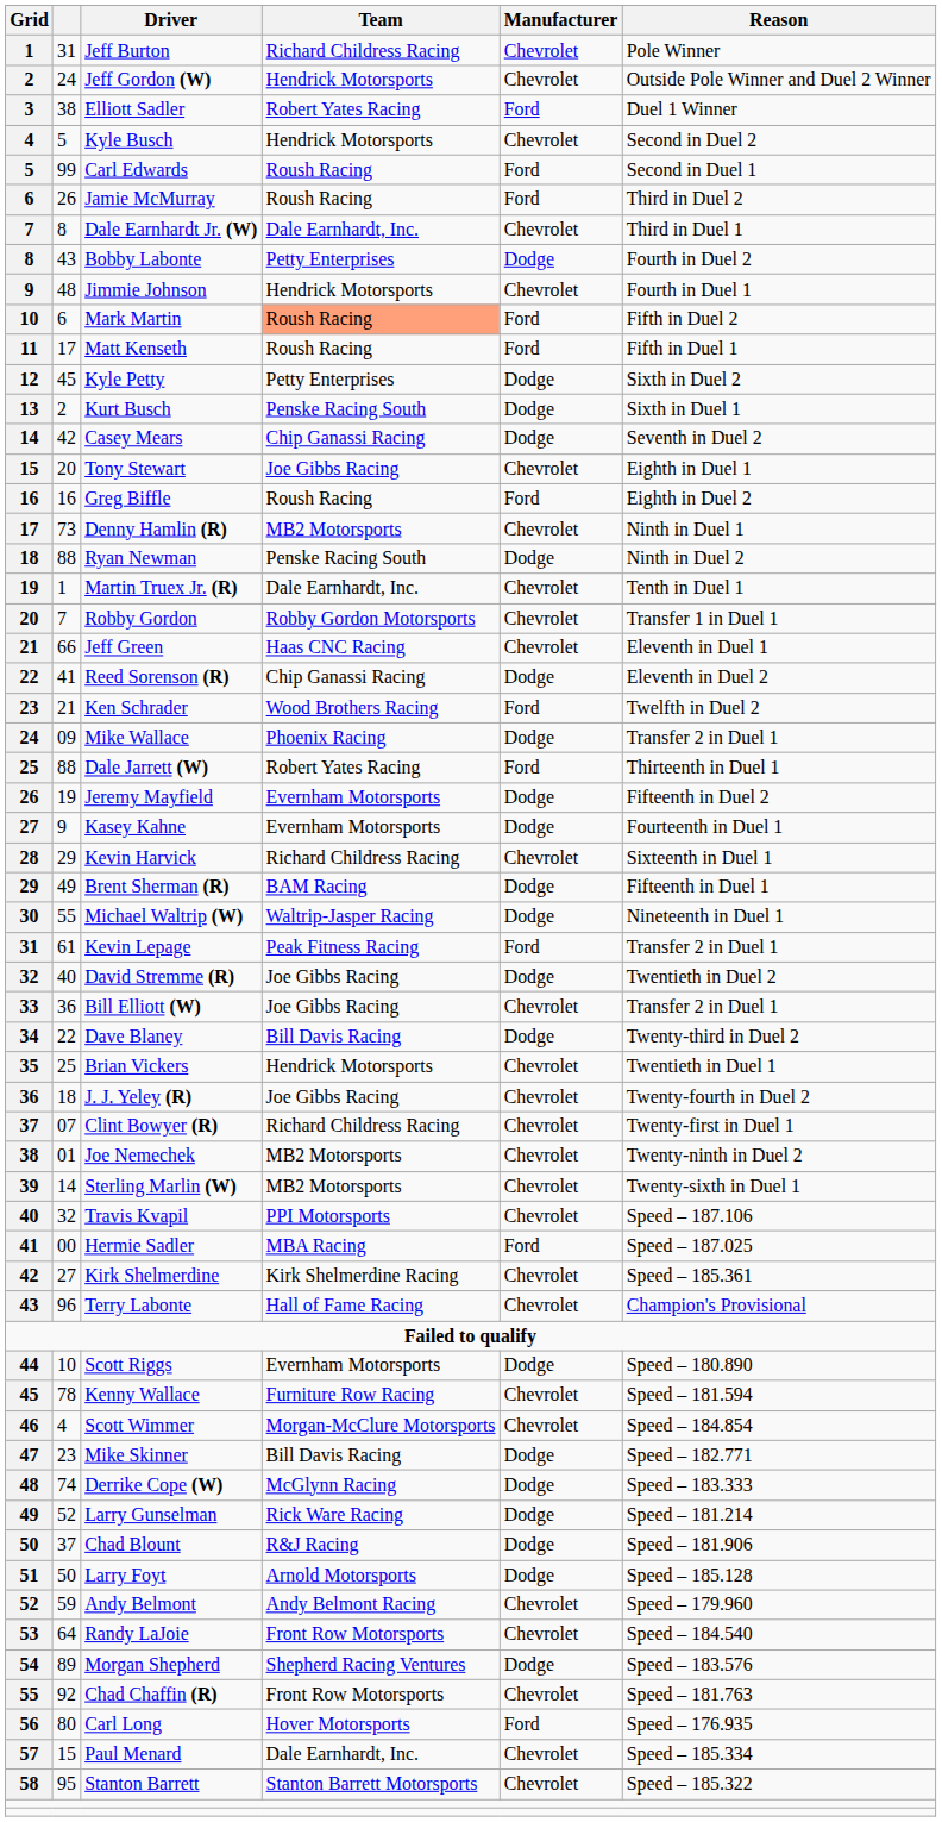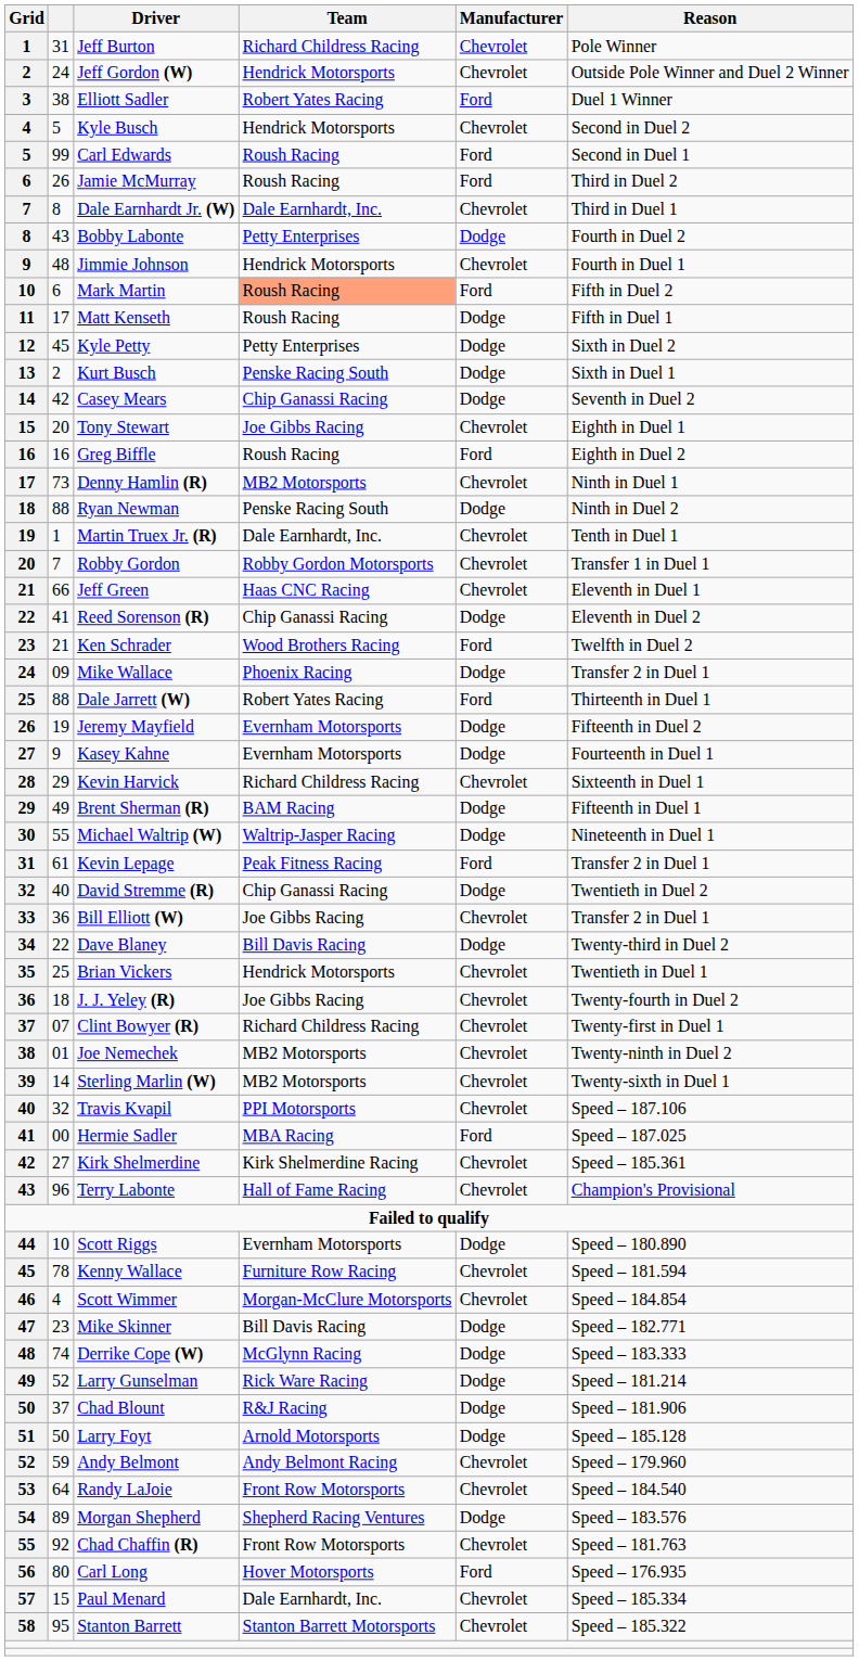 <table class="wikitable">
 <tr>
 </tr>
 <tr>
 <th scope="col">Grid</th>
 <th scope="col"></th>
 <th scope="col">Driver</th>
 <th scope="col">Team</th>
 <th scope="col">Manufacturer</th>
 <th scope="col">Reason</th>
 </tr>
 <tr>
 <th scope="row">1</th>
 <td>31</td>
 <td><a href='#'>Jeff Burton</a></td>
 <td><a href='#'>Richard Childress Racing</a></td>
 <td><a href='#'>Chevrolet</a></td>
 <td>Pole Winner</td>
 </tr>
 <tr>
 <th scope="row">2</th>
 <td>24</td>
 <td><a href='#'>Jeff Gordon</a> <strong>(W)</strong></td>
 <td><a href='#'>Hendrick Motorsports</a></td>
 <td>Chevrolet</td>
 <td>Outside Pole Winner and Duel 2 Winner</td>
 </tr>
 <tr>
 <th scope="row">3</th>
 <td>38</td>
 <td><a href='#'>Elliott Sadler</a></td>
 <td><a href='#'>Robert Yates Racing</a></td>
 <td><a href='#'>Ford</a></td>
 <td>Duel 1 Winner</td>
 </tr>
 <tr>
 <th scope="row">4</th>
 <td>5</td>
 <td><a href='#'>Kyle Busch</a></td>
 <td>Hendrick Motorsports</td>
 <td>Chevrolet</td>
 <td>Second in Duel 2</td>
 </tr>
 <tr>
 <th scope="row">5</th>
 <td>99</td>
 <td><a href='#'>Carl Edwards</a></td>
 <td><a href='#'>Roush Racing</a></td>
 <td>Ford</td>
 <td>Second in Duel 1</td>
 </tr>
 <tr>
 <th scope="row">6</th>
 <td>26</td>
 <td><a href='#'>Jamie McMurray</a></td>
 <td>Roush Racing</td>
 <td>Ford</td>
 <td>Third in Duel 2</td>
 </tr>
 <tr>
 <th scope="row">7</th>
 <td>8</td>
 <td><a href='#'>Dale Earnhardt Jr.</a> <strong>(W)</strong></td>
 <td><a href='#'>Dale Earnhardt, Inc.</a></td>
 <td>Chevrolet</td>
 <td>Third in Duel 1</td>
 </tr>
 <tr>
 <th scope="row">8</th>
 <td>43</td>
 <td><a href='#'>Bobby Labonte</a></td>
 <td><a href='#'>Petty Enterprises</a></td>
 <td><a href='#'>Dodge</a></td>
 <td>Fourth in Duel 2</td>
 </tr>
 <tr>
 <th scope="row">9</th>
 <td>48</td>
 <td><a href='#'>Jimmie Johnson</a></td>
 <td>Hendrick Motorsports</td>
 <td>Chevrolet</td>
 <td>Fourth in Duel 1</td>
 </tr>
 <tr>
 <th scope="row">10</th>
 <td>6</td>
 <td><a href='#'>Mark Martin</a></td>
 <td style="background: lightsalmon;">Roush Racing</td>
 <td>Ford</td>
 <td>Fifth in Duel 2</td>
 </tr>
 <tr>
 <th scope="row">11</th>
 <td>17</td>
 <td><a href='#'>Matt Kenseth</a></td>
 <td>Roush Racing</td>
-<td>Ford</td>
+<td>Dodge</td>
 <td>Fifth in Duel 1</td>
 </tr>
 <tr>
 <th scope="row">12</th>
 <td>45</td>
 <td><a href='#'>Kyle Petty</a></td>
 <td>Petty Enterprises</td>
 <td>Dodge</td>
 <td>Sixth in Duel 2</td>
 </tr>
 <tr>
 <th scope="row">13</th>
 <td>2</td>
 <td><a href='#'>Kurt Busch</a></td>
 <td><a href='#'>Penske Racing South</a></td>
 <td>Dodge</td>
 <td>Sixth in Duel 1</td>
 </tr>
 <tr>
 <th scope="row">14</th>
 <td>42</td>
 <td><a href='#'>Casey Mears</a></td>
 <td><a href='#'>Chip Ganassi Racing</a></td>
 <td>Dodge</td>
 <td>Seventh in Duel 2</td>
 </tr>
 <tr>
 <th scope="row">15</th>
 <td>20</td>
 <td><a href='#'>Tony Stewart</a></td>
 <td><a href='#'>Joe Gibbs Racing</a></td>
 <td>Chevrolet</td>
 <td>Eighth in Duel 1</td>
 </tr>
 <tr>
 <th scope="row">16</th>
 <td>16</td>
 <td><a href='#'>Greg Biffle</a></td>
 <td>Roush Racing</td>
 <td>Ford</td>
 <td>Eighth in Duel 2</td>
 </tr>
 <tr>
 <th scope="row">17</th>
 <td>73</td>
 <td><a href='#'>Denny Hamlin</a> <strong>(R)</strong></td>
 <td><a href='#'>MB2 Motorsports</a></td>
 <td>Chevrolet</td>
 <td>Ninth in Duel 1</td>
 </tr>
 <tr>
 <th scope="row">18</th>
 <td>88</td>
 <td><a href='#'>Ryan Newman</a></td>
 <td>Penske Racing South</td>
 <td>Dodge</td>
 <td>Ninth in Duel 2</td>
 </tr>
 <tr>
 <th scope="row">19</th>
 <td>1</td>
 <td><a href='#'>Martin Truex Jr.</a> <strong>(R)</strong></td>
 <td>Dale Earnhardt, Inc.</td>
 <td>Chevrolet</td>
 <td>Tenth in Duel 1</td>
 </tr>
 <tr>
 <th scope="row">20</th>
 <td>7</td>
 <td><a href='#'>Robby Gordon</a></td>
 <td><a href='#'>Robby Gordon Motorsports</a></td>
 <td>Chevrolet</td>
 <td>Transfer 1 in Duel 1</td>
 </tr>
 <tr>
 <th scope="row">21</th>
 <td>66</td>
 <td><a href='#'>Jeff Green</a></td>
 <td><a href='#'>Haas CNC Racing</a></td>
 <td>Chevrolet</td>
 <td>Eleventh in Duel 1</td>
 </tr>
 <tr>
 <th scope="row">22</th>
 <td>41</td>
 <td><a href='#'>Reed Sorenson</a> <strong>(R)</strong></td>
 <td>Chip Ganassi Racing</td>
 <td>Dodge</td>
 <td>Eleventh in Duel 2</td>
 </tr>
 <tr>
 <th scope="row">23</th>
 <td>21</td>
 <td><a href='#'>Ken Schrader</a></td>
 <td><a href='#'>Wood Brothers Racing</a></td>
 <td>Ford</td>
 <td>Twelfth in Duel 2</td>
 </tr>
 <tr>
 <th scope="row">24</th>
 <td>09</td>
 <td><a href='#'>Mike Wallace</a></td>
 <td><a href='#'>Phoenix Racing</a></td>
 <td>Dodge</td>
 <td>Transfer 2 in Duel 1</td>
 </tr>
 <tr>
 <th scope="row">25</th>
 <td>88</td>
 <td><a href='#'>Dale Jarrett</a> <strong>(W)</strong></td>
 <td>Robert Yates Racing</td>
 <td>Ford</td>
 <td>Thirteenth in Duel 1</td>
 </tr>
 <tr>
 <th scope="row">26</th>
 <td>19</td>
 <td><a href='#'>Jeremy Mayfield</a></td>
 <td><a href='#'>Evernham Motorsports</a></td>
 <td>Dodge</td>
 <td>Fifteenth in Duel 2</td>
 </tr>
 <tr>
 <th scope="row">27</th>
 <td>9</td>
 <td><a href='#'>Kasey Kahne</a></td>
 <td>Evernham Motorsports</td>
 <td>Dodge</td>
 <td>Fourteenth in Duel 1</td>
 </tr>
 <tr>
 <th scope="row">28</th>
 <td>29</td>
 <td><a href='#'>Kevin Harvick</a></td>
 <td>Richard Childress Racing</td>
 <td>Chevrolet</td>
 <td>Sixteenth in Duel 1</td>
 </tr>
 <tr>
 <th scope="row">29</th>
 <td>49</td>
 <td><a href='#'>Brent Sherman</a> <strong>(R)</strong></td>
 <td><a href='#'>BAM Racing</a></td>
 <td>Dodge</td>
 <td>Fifteenth in Duel 1</td>
 </tr>
 <tr>
 <th scope="row">30</th>
 <td>55</td>
 <td><a href='#'>Michael Waltrip</a> <strong>(W)</strong></td>
 <td><a href='#'>Waltrip-Jasper Racing</a></td>
 <td>Dodge</td>
 <td>Nineteenth in Duel 1</td>
 </tr>
 <tr>
 <th scope="row">31</th>
 <td>61</td>
 <td><a href='#'>Kevin Lepage</a></td>
 <td><a href='#'>Peak Fitness Racing</a></td>
 <td>Ford</td>
 <td>Transfer 2 in Duel 1</td>
 </tr>
 <tr>
 <th scope="row">32</th>
 <td>40</td>
 <td><a href='#'>David Stremme</a> <strong>(R)</strong></td>
-<td>Joe Gibbs Racing</td>
+<td>Chip Ganassi Racing</td>
 <td>Dodge</td>
 <td>Twentieth in Duel 2</td>
 </tr>
 <tr>
 <th scope="row">33</th>
 <td>36</td>
 <td><a href='#'>Bill Elliott</a> <strong>(W)</strong></td>
 <td>Joe Gibbs Racing</td>
 <td>Chevrolet</td>
 <td>Transfer 2 in Duel 1</td>
 </tr>
 <tr>
 <th scope="row">34</th>
 <td>22</td>
 <td><a href='#'>Dave Blaney</a></td>
 <td><a href='#'>Bill Davis Racing</a></td>
 <td>Dodge</td>
 <td>Twenty-third in Duel 2</td>
 </tr>
 <tr>
 <th scope="row">35</th>
 <td>25</td>
 <td><a href='#'>Brian Vickers</a></td>
 <td>Hendrick Motorsports</td>
 <td>Chevrolet</td>
 <td>Twentieth in Duel 1</td>
 </tr>
 <tr>
 <th scope="row">36</th>
 <td>18</td>
 <td><a href='#'>J. J. Yeley</a> <strong>(R)</strong></td>
 <td>Joe Gibbs Racing</td>
 <td>Chevrolet</td>
 <td>Twenty-fourth in Duel 2</td>
 </tr>
 <tr>
 <th scope="row">37</th>
 <td>07</td>
 <td><a href='#'>Clint Bowyer</a> <strong>(R)</strong></td>
 <td>Richard Childress Racing</td>
 <td>Chevrolet</td>
 <td>Twenty-first in Duel 1</td>
 </tr>
 <tr>
 <th scope="row">38</th>
 <td>01</td>
 <td><a href='#'>Joe Nemechek</a></td>
 <td>MB2 Motorsports</td>
 <td>Chevrolet</td>
 <td>Twenty-ninth in Duel 2</td>
 </tr>
 <tr>
 <th scope="row">39</th>
 <td>14</td>
 <td><a href='#'>Sterling Marlin</a> <strong>(W)</strong></td>
 <td>MB2 Motorsports</td>
 <td>Chevrolet</td>
 <td>Twenty-sixth in Duel 1</td>
 </tr>
 <tr>
 <th scope="row">40</th>
 <td>32</td>
 <td><a href='#'>Travis Kvapil</a></td>
 <td><a href='#'>PPI Motorsports</a></td>
 <td>Chevrolet</td>
 <td>Speed – 187.106</td>
 </tr>
 <tr>
 <th scope="row">41</th>
 <td>00</td>
 <td><a href='#'>Hermie Sadler</a></td>
 <td><a href='#'>MBA Racing</a></td>
 <td>Ford</td>
 <td>Speed – 187.025</td>
 </tr>
 <tr>
 <th scope="row">42</th>
 <td>27</td>
 <td><a href='#'>Kirk Shelmerdine</a></td>
 <td>Kirk Shelmerdine Racing</td>
 <td>Chevrolet</td>
 <td>Speed – 185.361</td>
 </tr>
 <tr>
 <th scope="row">43</th>
 <td>96</td>
 <td><a href='#'>Terry Labonte</a></td>
 <td><a href='#'>Hall of Fame Racing</a></td>
 <td>Chevrolet</td>
 <td><a href='#'>Champion's Provisional</a></td>
 </tr>
 <tr>
 <td colspan="8" style="text-align:center;"><strong>Failed to qualify</strong></td>
 </tr>
 <tr>
 <th scope="row">44</th>
 <td>10</td>
 <td><a href='#'>Scott Riggs</a></td>
 <td>Evernham Motorsports</td>
 <td>Dodge</td>
 <td>Speed – 180.890</td>
 </tr>
 <tr>
 <th scope="row">45</th>
 <td>78</td>
 <td><a href='#'>Kenny Wallace</a></td>
 <td><a href='#'>Furniture Row Racing</a></td>
 <td>Chevrolet</td>
 <td>Speed – 181.594</td>
 </tr>
 <tr>
 <th scope="row">46</th>
 <td>4</td>
 <td><a href='#'>Scott Wimmer</a></td>
 <td><a href='#'>Morgan-McClure Motorsports</a></td>
 <td>Chevrolet</td>
 <td>Speed – 184.854</td>
 </tr>
 <tr>
 <th scope="row">47</th>
 <td>23</td>
 <td><a href='#'>Mike Skinner</a></td>
 <td>Bill Davis Racing</td>
 <td>Dodge</td>
 <td>Speed – 182.771</td>
 </tr>
 <tr>
 <th scope="row">48</th>
 <td>74</td>
 <td><a href='#'>Derrike Cope</a> <strong>(W)</strong></td>
 <td><a href='#'>McGlynn Racing</a></td>
 <td>Dodge</td>
 <td>Speed – 183.333</td>
 </tr>
 <tr>
 <th scope="row">49</th>
 <td>52</td>
 <td><a href='#'>Larry Gunselman</a></td>
 <td><a href='#'>Rick Ware Racing</a></td>
 <td>Dodge</td>
 <td>Speed – 181.214</td>
 </tr>
 <tr>
 <th scope="row">50</th>
 <td>37</td>
 <td><a href='#'>Chad Blount</a></td>
 <td><a href='#'>R&J Racing</a></td>
 <td>Dodge</td>
 <td>Speed – 181.906</td>
 </tr>
 <tr>
 <th scope="row">51</th>
 <td>50</td>
 <td><a href='#'>Larry Foyt</a></td>
 <td><a href='#'>Arnold Motorsports</a></td>
 <td>Dodge</td>
 <td>Speed – 185.128</td>
 </tr>
 <tr>
 <th scope="row">52</th>
 <td>59</td>
 <td><a href='#'>Andy Belmont</a></td>
 <td><a href='#'>Andy Belmont Racing</a></td>
 <td>Chevrolet</td>
 <td>Speed – 179.960</td>
 </tr>
 <tr>
 <th scope="row">53</th>
 <td>64</td>
 <td><a href='#'>Randy LaJoie</a></td>
 <td><a href='#'>Front Row Motorsports</a></td>
 <td>Chevrolet</td>
 <td>Speed – 184.540</td>
 </tr>
 <tr>
 <th scope="row">54</th>
 <td>89</td>
 <td><a href='#'>Morgan Shepherd</a></td>
 <td><a href='#'>Shepherd Racing Ventures</a></td>
 <td>Dodge</td>
 <td>Speed – 183.576</td>
 </tr>
 <tr>
 <th scope="row">55</th>
 <td>92</td>
 <td><a href='#'>Chad Chaffin</a> <strong>(R)</strong></td>
 <td>Front Row Motorsports</td>
 <td>Chevrolet</td>
 <td>Speed – 181.763</td>
 </tr>
 <tr>
 <th scope="row">56</th>
 <td>80</td>
 <td><a href='#'>Carl Long</a></td>
 <td><a href='#'>Hover Motorsports</a></td>
 <td>Ford</td>
 <td>Speed – 176.935</td>
 </tr>
 <tr>
 <th scope="row">57</th>
 <td>15</td>
 <td><a href='#'>Paul Menard</a></td>
 <td>Dale Earnhardt, Inc.</td>
 <td>Chevrolet</td>
 <td>Speed – 185.334</td>
 </tr>
 <tr>
 <th scope="row">58</th>
 <td>95</td>
 <td><a href='#'>Stanton Barrett</a></td>
 <td><a href='#'>Stanton Barrett Motorsports</a></td>
 <td>Chevrolet</td>
 <td>Speed – 185.322</td>
 </tr>
 <tr>
 <td colspan="8"></td>
 </tr>
 <tr class="sortbottom">
 <td colspan="7"></td>
 </tr>
 </table>
